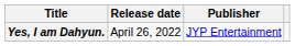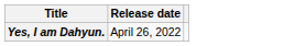 <table class="wikitable plainrowheaders" style="text-align:center">
 <tr>
 <th scope="col">Title</th>
 <th scope="col">Release date</th>
-<th scope="col">Publisher</th>
 <th scope="col"></th>
 </tr>
 <tr>
 <th scope="row"><em>Yes, I am Dahyun.</em></th>
 <td>April 26, 2022</td>
-<td><a href='#'>JYP Entertainment</a></td>
 <td></td>
 </tr>
 </table>
